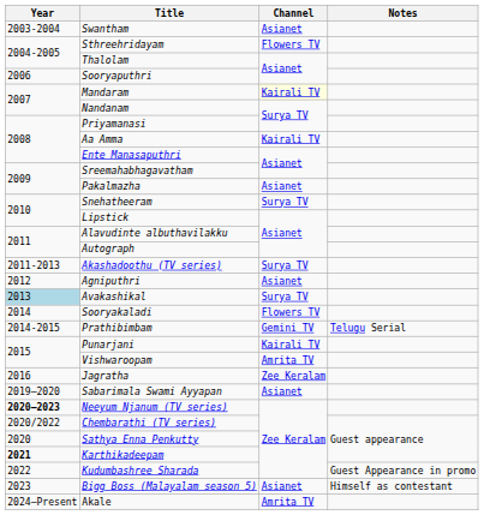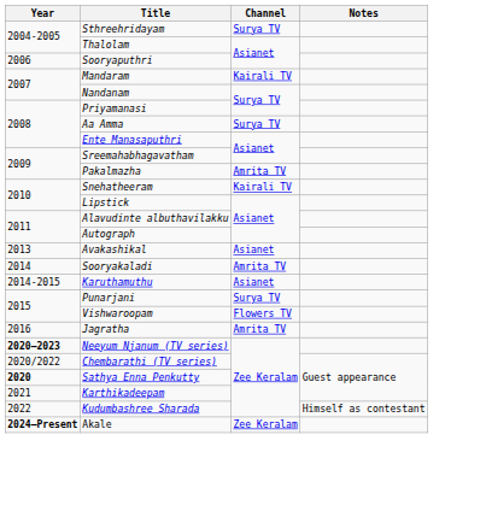 <table class="wikitable sortable">
 <tr>
 <th>Year</th>
 <th>Title</th>
 <th>Channel</th>
 <th>Notes</th>
 </tr>
 <tr>
-<td>2003-2004</td>
-<td><em>Swantham</em></td>
-<td><a href='#'>Asianet</a></td>
-<td></td>
-</tr>
-<tr>
 <td rowspan="2">2004-2005</td>
 <td><em>Sthreehridayam</em></td>
-<td><a href='#'>Flowers TV</a></td>
+<td><a href='#'>Surya TV</a></td>
 <td></td>
 </tr>
 <tr>
 <td><em>Thalolam</em></td>
 <td rowspan="2"><a href='#'>Asianet</a></td>
 <td></td>
 </tr>
 <tr>
 <td>2006</td>
 <td><em>Sooryaputhri</em></td>
 <td></td>
 </tr>
 <tr>
 <td rowspan="2">2007</td>
 <td><em>Mandaram</em></td>
-<td style="background: lightyellow;"><a href='#'>Kairali TV</a></td>
+<td><a href='#'>Kairali TV</a></td>
 <td></td>
 </tr>
 <tr>
 <td><em>Nandanam</em></td>
 <td rowspan="2"><a href='#'>Surya TV</a></td>
 <td></td>
 </tr>
 <tr>
 <td rowspan="3">2008</td>
 <td><em>Priyamanasi </em></td>
 <td></td>
 </tr>
 <tr>
 <td><em>Aa Amma </em></td>
-<td><a href='#'>Kairali TV</a></td>
+<td><a href='#'>Surya TV</a></td>
 <td></td>
 </tr>
 <tr>
 <td><em><a href='#'>Ente Manasaputhri</a></em></td>
 <td rowspan="2"><a href='#'>Asianet</a></td>
 <td></td>
 </tr>
 <tr>
 <td rowspan="2">2009</td>
 <td><em>Sreemahabhagavatham</em></td>
 <td></td>
 </tr>
 <tr Acted With Sarath Das>
 <td><em>Pakalmazha</em></td>
-<td><a href='#'>Asianet</a></td>
+<td><a href='#'>Amrita TV</a></td>
 <td></td>
 </tr>
 <tr>
 <td rowspan="2">2010</td>
 <td><em>Snehatheeram</em></td>
-<td><a href='#'>Surya TV</a></td>
+<td><a href='#'>Kairali TV</a></td>
 <td></td>
 </tr>
 <tr>
 <td><em>Lipstick</em></td>
 <td rowspan="3"><a href='#'>Asianet</a></td>
 <td></td>
 </tr>
 <tr>
 <td rowspan="2">2011</td>
 <td><em>Alavudinte albuthavilakku</em></td>
 <td></td>
 </tr>
 <tr>
 <td><em>Autograph</em></td>
 <td></td>
 </tr>
 <tr>
-<td>2011-2013</td>
-<td><em><a href='#'>Akashadoothu (TV series)</a></em></td>
-<td><a href='#'>Surya TV</a></td>
-<td></td>
-</tr>
-<tr>
-<td>2012</td>
-<td><em>Agniputhri</em></td>
+<td>2013</td>
+<td><em>Avakashikal</em></td>
 <td><a href='#'>Asianet</a></td>
-<td></td>
-</tr>
-<tr>
-<td style="background: lightblue;">2013</td>
-<td><em>Avakashikal</em></td>
-<td><a href='#'>Surya TV</a></td>
 <td></td>
 </tr>
 <tr>
 <td>2014</td>
 <td><em>Sooryakaladi</em></td>
-<td><a href='#'>Flowers TV</a></td>
+<td><a href='#'>Amrita TV</a></td>
 <td></td>
 </tr>
 <tr>
 <td>2014-2015</td>
-<td><em>Prathibimbam</em></td>
-<td><a href='#'>Gemini TV</a></td>
-<td><a href='#'>Telugu</a> Serial</td>
+<td><em><a href='#'>Karuthamuthu</a></em></td>
+<td><a href='#'>Asianet</a></td>
+<td></td>
 </tr>
 <tr>
 <td rowspan="2">2015</td>
 <td><em>Punarjani</em></td>
-<td><a href='#'>Kairali TV</a></td>
+<td><a href='#'>Surya TV</a></td>
 <td></td>
 </tr>
 <tr>
 <td><em>Vishwaroopam</em></td>
-<td><a href='#'>Amrita TV</a></td>
+<td><a href='#'>Flowers TV</a></td>
 <td></td>
 </tr>
 <tr>
 <td>2016</td>
 <td><em>Jagratha</em></td>
-<td><a href='#'>Zee Keralam</a></td>
-<td></td>
-</tr>
-<tr>
-<td>2019–2020</td>
-<td><em>Sabarimala Swami Ayyapan</em></td>
-<td><a href='#'>Asianet</a></td>
+<td><a href='#'>Amrita TV</a></td>
 <td></td>
 </tr>
 <tr>
 <td><strong>2020–2023</strong></td>
 <td><em><a href='#'>Neeyum Njanum (TV series)</a></em></td>
 <td rowspan="5"><a href='#'>Zee Keralam</a></td>
 <td><br></td>
 </tr>
 <tr>
 <td>2020/2022</td>
 <td><em><a href='#'>Chembarathi (TV series)</a></em></td>
 <td rowspan="3">Guest appearance</td>
 </tr>
 <tr>
-<td>2020</td>
+<td><strong>2020</strong></td>
 <td><em><a href='#'>Sathya Enna Penkutty</a></em></td>
 </tr>
 <tr>
-<td><strong>2021</strong></td>
+<td>2021</td>
 <td><em><a href='#'>Karthikadeepam</a></em></td>
 </tr>
 <tr>
 <td>2022</td>
 <td><em><a href='#'>Kudumbashree Sharada</a></em></td>
-<td>Guest Appearance in promo</td>
-</tr>
-<tr>
-<td>2023</td>
-<td><em><a href='#'>Bigg Boss (Malayalam season 5)</a></em></td>
-<td><a href='#'>Asianet</a></td>
 <td>Himself as contestant<br></td>
 </tr>
 <tr>
-<td>2024—Present</td>
+<td><strong>2024—Present</strong></td>
 <td>Akale</td>
-<td><a href='#'>Amrita TV</a></td>
+<td><a href='#'>Zee Keralam</a></td>
 <td></td>
 </tr>
 </table>
